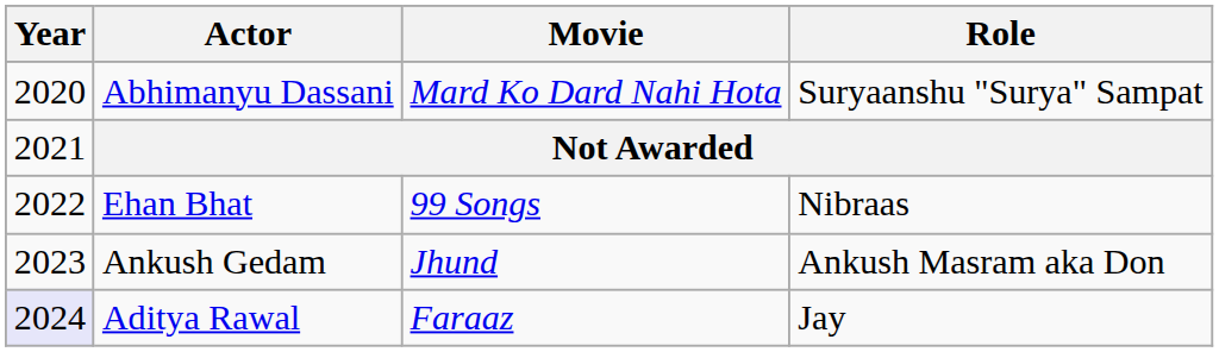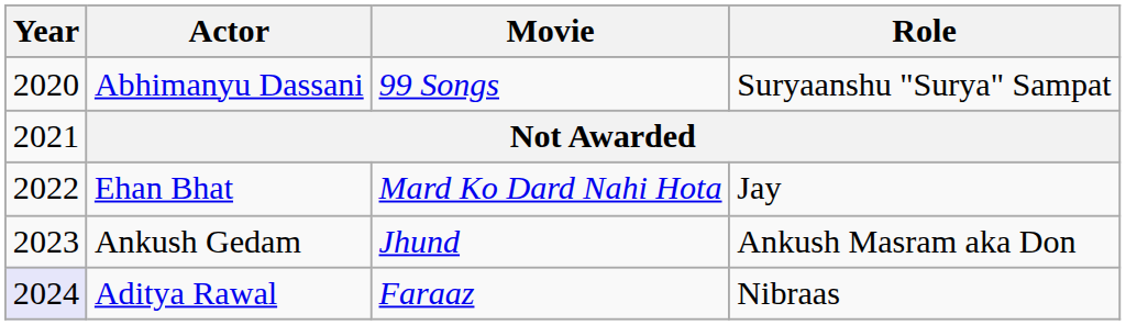 <table class="wikitable">
 <tr>
 <th>Year</th>
 <th>Actor</th>
 <th>Movie</th>
 <th>Role</th>
 </tr>
 <tr>
 <td>2020</td>
 <td><a href='#'>Abhimanyu Dassani</a></td>
-<td><em><a href='#'>Mard Ko Dard Nahi Hota</a></em></td>
+<td><em><a href='#'>99 Songs</a></em></td>
 <td>Suryaanshu "Surya" Sampat</td>
 </tr>
 <tr>
 <td>2021</td>
 <th colspan="3">Not Awarded</th>
 </tr>
 <tr>
 <td>2022</td>
 <td><a href='#'>Ehan Bhat</a></td>
-<td><em><a href='#'>99 Songs</a></em></td>
-<td>Nibraas</td>
+<td><em><a href='#'>Mard Ko Dard Nahi Hota</a></em></td>
+<td>Jay</td>
 </tr>
 <tr>
 <td>2023</td>
 <td>Ankush Gedam</td>
 <td><em><a href='#'>Jhund</a></em></td>
 <td>Ankush Masram aka Don</td>
 </tr>
 <tr>
 <td style="background: lavender;">2024</td>
 <td><a href='#'>Aditya Rawal</a></td>
 <td><em><a href='#'>Faraaz</a></em></td>
-<td>Jay</td>
+<td>Nibraas</td>
 </tr>
 </table>
